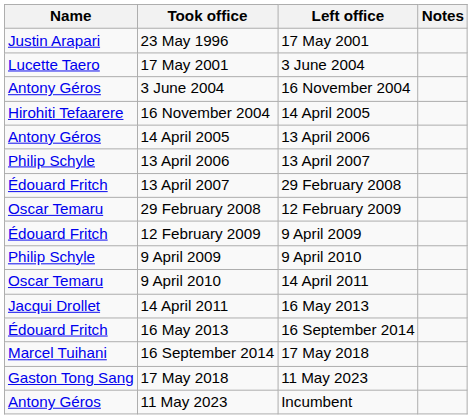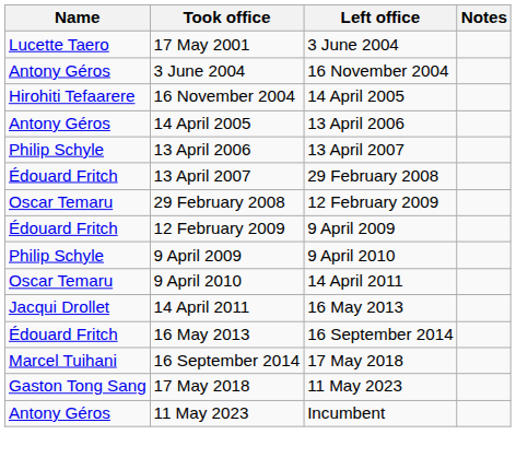 <table class="wikitable">
 <tr>
 <th>Name</th>
 <th>Took office</th>
 <th>Left office</th>
 <th>Notes</th>
-</tr>
-<tr>
-<td><a href='#'>Justin Arapari</a></td>
-<td>23 May 1996</td>
-<td>17 May 2001</td>
-<td></td>
 </tr>
 <tr>
 <td><a href='#'>Lucette Taero</a></td>
 <td>17 May 2001</td>
 <td>3 June 2004</td>
 <td></td>
 </tr>
 <tr>
 <td><a href='#'>Antony Géros</a></td>
 <td>3 June 2004</td>
 <td>16 November 2004</td>
 <td></td>
 </tr>
 <tr>
 <td><a href='#'>Hirohiti Tefaarere</a></td>
 <td>16 November 2004</td>
 <td>14 April 2005</td>
 <td></td>
 </tr>
 <tr>
 <td><a href='#'>Antony Géros</a></td>
 <td>14 April 2005</td>
 <td>13 April 2006</td>
 <td></td>
 </tr>
 <tr>
 <td><a href='#'>Philip Schyle</a></td>
 <td>13 April 2006</td>
 <td>13 April 2007</td>
 <td></td>
 </tr>
 <tr>
 <td><a href='#'>Édouard Fritch</a></td>
 <td>13 April 2007</td>
 <td>29 February 2008</td>
 <td></td>
 </tr>
 <tr>
 <td><a href='#'>Oscar Temaru</a></td>
 <td>29 February 2008</td>
 <td>12 February 2009</td>
 <td></td>
 </tr>
 <tr>
 <td><a href='#'>Édouard Fritch</a></td>
 <td>12 February 2009</td>
 <td>9 April 2009</td>
 <td></td>
 </tr>
 <tr>
 <td><a href='#'>Philip Schyle</a></td>
 <td>9 April 2009</td>
 <td>9 April 2010</td>
 <td></td>
 </tr>
 <tr>
 <td><a href='#'>Oscar Temaru</a></td>
 <td>9 April 2010</td>
 <td>14 April 2011</td>
 <td></td>
 </tr>
 <tr>
 <td><a href='#'>Jacqui Drollet</a></td>
 <td>14 April 2011</td>
 <td>16 May 2013</td>
 <td></td>
 </tr>
 <tr>
 <td><a href='#'>Édouard Fritch</a></td>
 <td>16 May 2013</td>
 <td>16 September 2014</td>
 <td></td>
 </tr>
 <tr>
 <td><a href='#'>Marcel Tuihani</a></td>
 <td>16 September 2014</td>
 <td>17 May 2018</td>
 <td></td>
 </tr>
 <tr>
 <td><a href='#'>Gaston Tong Sang</a></td>
 <td>17 May 2018</td>
 <td>11 May 2023</td>
 <td></td>
 </tr>
 <tr>
 <td><a href='#'>Antony Géros</a></td>
 <td>11 May 2023</td>
 <td>Incumbent</td>
 <td></td>
 </tr>
 </table>
